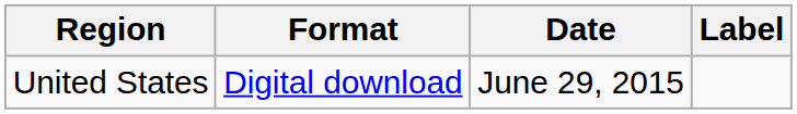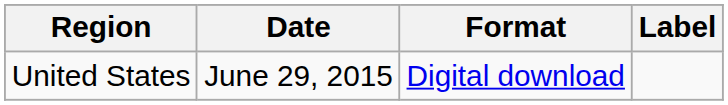 <table class="wikitable plainrowheaders">
 <tr>
 <th>Region</th>
+<th>Date</th>
 <th>Format</th>
-<th>Date</th>
 <th>Label</th>
 </tr>
 <tr>
 <td>United States</td>
+<td>June 29, 2015</td>
 <td><a href='#'>Digital download</a></td>
-<td>June 29, 2015</td>
 <td></td>
 </tr>
 </table>
